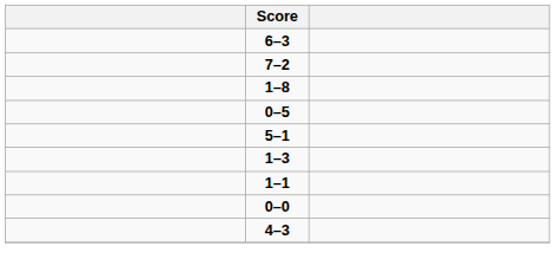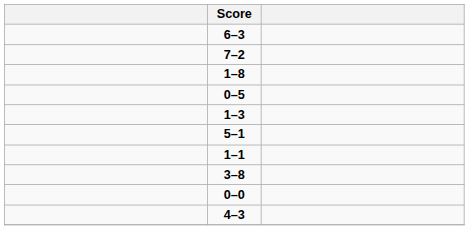 <table class="wikitable" style="text-align: center; font-size:100% ">
 <tr>
 <th align="right" width="250"></th>
 <th width="60">Score</th>
 <th align="left" width="250"></th>
 </tr>
 <tr>
 <td align=left><strong></strong></td>
 <td align=center><strong>6–3</strong></td>
 <td align=left></td>
 </tr>
 <tr>
 <td align=left><strong></strong></td>
 <td align=center><strong>7–2</strong></td>
 <td align=left></td>
 </tr>
 <tr>
 <td align=left></td>
 <td align=center><strong>1–8</strong></td>
 <td align=left><strong></strong></td>
 </tr>
 <tr>
 <td align=left></td>
 <td align=center><strong>0–5</strong></td>
 <td align=left><strong></strong></td>
 </tr>
 <tr>
+<td align=left></td>
+<td align=center><strong>1–3</strong></td>
+<td align=left><strong></strong></td>
+</tr>
+<tr>
 <td align=left><strong></strong></td>
 <td align=center><strong>5–1</strong></td>
 <td align=left></td>
 </tr>
 <tr>
 <td align=left></td>
-<td align=center><strong>1–3</strong></td>
-<td align=left><strong></strong></td>
+<td align=center><strong>1–1</strong></td>
+<td align=left></td>
 </tr>
 <tr>
 <td align=left></td>
-<td align=center><strong>1–1</strong></td>
-<td align=left></td>
+<td align=center><strong>3–8</strong></td>
+<td align=left><strong></strong></td>
 </tr>
 <tr>
 <td align=left></td>
 <td align=center><strong>0–0</strong></td>
 <td align=left></td>
 </tr>
 <tr>
 <td align=left><strong></strong></td>
 <td align=center><strong>4–3</strong></td>
 <td align=left></td>
 </tr>
 <tr>
 </tr>
 </table>
